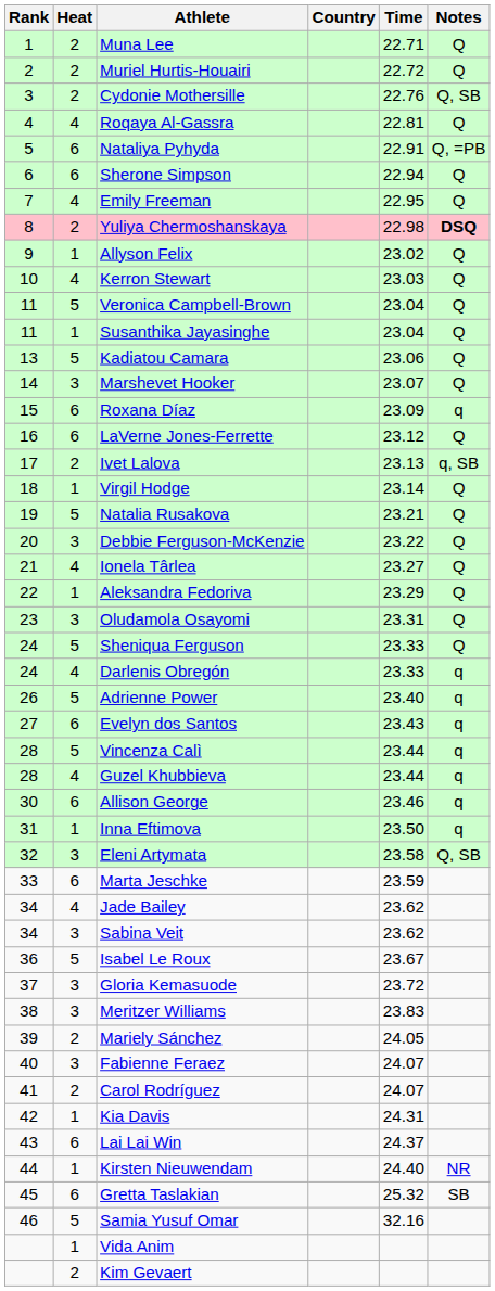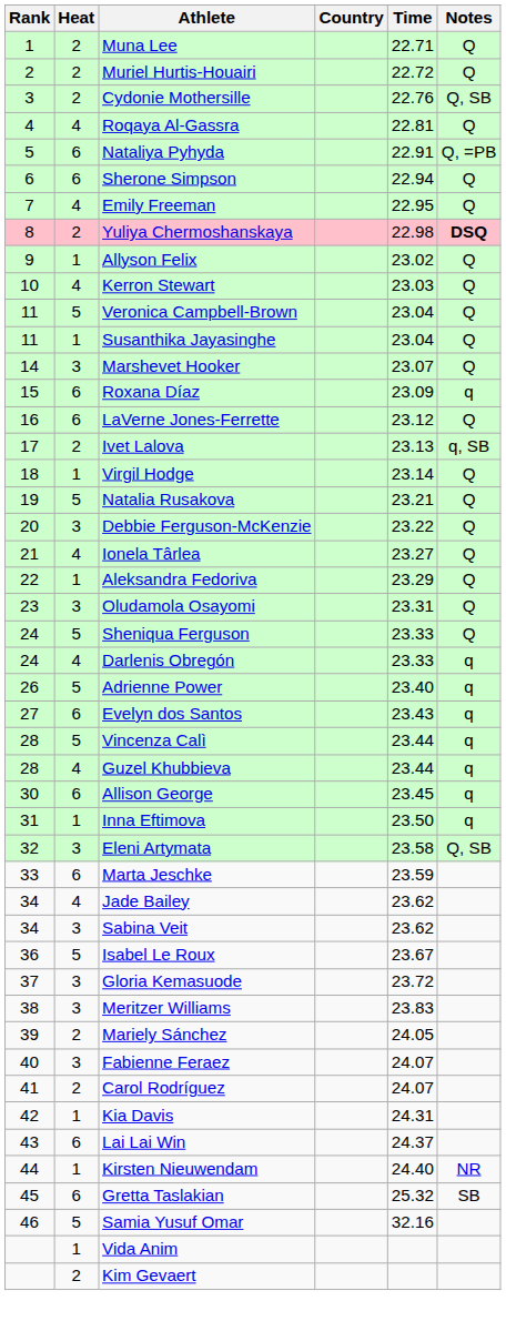 <table class="wikitable sortable" style="text-align:center">
 <tr>
 <th>Rank</th>
 <th>Heat</th>
 <th>Athlete</th>
 <th>Country</th>
 <th>Time</th>
 <th>Notes</th>
 </tr>
 <tr bgcolor=ccffcc>
 <td>1</td>
 <td>2</td>
 <td align=left><a href='#'>Muna Lee</a></td>
 <td align=left></td>
 <td>22.71</td>
 <td>Q</td>
 </tr>
 <tr bgcolor=ccffcc>
 <td>2</td>
 <td>2</td>
 <td align=left><a href='#'>Muriel Hurtis-Houairi</a></td>
 <td align=left></td>
 <td>22.72</td>
 <td>Q</td>
 </tr>
 <tr bgcolor=ccffcc>
 <td>3</td>
 <td>2</td>
 <td align=left><a href='#'>Cydonie Mothersille</a></td>
 <td align=left></td>
 <td>22.76</td>
 <td>Q, SB</td>
 </tr>
 <tr bgcolor=ccffcc>
 <td>4</td>
 <td>4</td>
 <td align=left><a href='#'>Roqaya Al-Gassra</a></td>
 <td align=left></td>
 <td>22.81</td>
 <td>Q</td>
 </tr>
 <tr bgcolor=ccffcc>
 <td>5</td>
 <td>6</td>
 <td align=left><a href='#'>Nataliya Pyhyda</a></td>
 <td align=left></td>
 <td>22.91</td>
 <td>Q, =PB</td>
 </tr>
 <tr bgcolor=ccffcc>
 <td>6</td>
 <td>6</td>
 <td align=left><a href='#'>Sherone Simpson</a></td>
 <td align=left></td>
 <td>22.94</td>
 <td>Q</td>
 </tr>
 <tr bgcolor=ccffcc>
 <td>7</td>
 <td>4</td>
 <td align=left><a href='#'>Emily Freeman</a></td>
 <td align=left></td>
 <td>22.95</td>
 <td>Q</td>
 </tr>
 <tr bgcolor=pink>
 <td>8</td>
 <td>2</td>
 <td align=left><a href='#'>Yuliya Chermoshanskaya</a></td>
 <td align=left></td>
 <td>22.98</td>
 <td><strong>DSQ</strong></td>
 </tr>
 <tr bgcolor=ccffcc>
 <td>9</td>
 <td>1</td>
 <td align=left><a href='#'>Allyson Felix</a></td>
 <td align=left></td>
 <td>23.02</td>
 <td>Q</td>
 </tr>
 <tr bgcolor=ccffcc>
 <td>10</td>
 <td>4</td>
 <td align=left><a href='#'>Kerron Stewart</a></td>
 <td align=left></td>
 <td>23.03</td>
 <td>Q</td>
 </tr>
 <tr bgcolor=ccffcc>
 <td>11</td>
 <td>5</td>
 <td align=left><a href='#'>Veronica Campbell-Brown</a></td>
 <td align=left></td>
 <td>23.04</td>
 <td>Q</td>
 </tr>
 <tr bgcolor=ccffcc>
 <td>11</td>
 <td>1</td>
 <td align=left><a href='#'>Susanthika Jayasinghe</a></td>
 <td align=left></td>
 <td>23.04</td>
-<td>Q</td>
-</tr>
-<tr bgcolor=ccffcc>
-<td>13</td>
-<td>5</td>
-<td align=left><a href='#'>Kadiatou Camara</a></td>
-<td align=left></td>
-<td>23.06</td>
 <td>Q</td>
 </tr>
 <tr bgcolor=ccffcc>
 <td>14</td>
 <td>3</td>
 <td align=left><a href='#'>Marshevet Hooker</a></td>
 <td align=left></td>
 <td>23.07</td>
 <td>Q</td>
 </tr>
 <tr bgcolor=ccffcc>
 <td>15</td>
 <td>6</td>
 <td align=left><a href='#'>Roxana Díaz</a></td>
 <td align=left></td>
 <td>23.09</td>
 <td>q</td>
 </tr>
 <tr bgcolor=ccffcc>
 <td>16</td>
 <td>6</td>
 <td align=left><a href='#'>LaVerne Jones-Ferrette</a></td>
 <td align=left></td>
 <td>23.12</td>
 <td>Q</td>
 </tr>
 <tr bgcolor=ccffcc>
 <td>17</td>
 <td>2</td>
 <td align=left><a href='#'>Ivet Lalova</a></td>
 <td align=left></td>
 <td>23.13</td>
 <td>q, SB</td>
 </tr>
 <tr bgcolor=ccffcc>
 <td>18</td>
 <td>1</td>
 <td align=left><a href='#'>Virgil Hodge</a></td>
 <td align=left></td>
 <td>23.14</td>
 <td>Q</td>
 </tr>
 <tr bgcolor=ccffcc>
 <td>19</td>
 <td>5</td>
 <td align=left><a href='#'>Natalia Rusakova</a></td>
 <td align=left></td>
 <td>23.21</td>
 <td>Q</td>
 </tr>
 <tr bgcolor=ccffcc>
 <td>20</td>
 <td>3</td>
 <td align=left><a href='#'>Debbie Ferguson-McKenzie</a></td>
 <td align=left></td>
 <td>23.22</td>
 <td>Q</td>
 </tr>
 <tr bgcolor=ccffcc>
 <td>21</td>
 <td>4</td>
 <td align=left><a href='#'>Ionela Târlea</a></td>
 <td align=left></td>
 <td>23.27</td>
 <td>Q</td>
 </tr>
 <tr bgcolor=ccffcc>
 <td>22</td>
 <td>1</td>
 <td align=left><a href='#'>Aleksandra Fedoriva</a></td>
 <td align=left></td>
 <td>23.29</td>
 <td>Q</td>
 </tr>
 <tr bgcolor=ccffcc>
 <td>23</td>
 <td>3</td>
 <td align=left><a href='#'>Oludamola Osayomi</a></td>
 <td align=left></td>
 <td>23.31</td>
 <td>Q</td>
 </tr>
 <tr bgcolor=ccffcc>
 <td>24</td>
 <td>5</td>
 <td align=left><a href='#'>Sheniqua Ferguson</a></td>
 <td align=left></td>
 <td>23.33</td>
 <td>Q</td>
 </tr>
 <tr bgcolor=ccffcc>
 <td>24</td>
 <td>4</td>
 <td align=left><a href='#'>Darlenis Obregón</a></td>
 <td align=left></td>
 <td>23.33</td>
 <td>q</td>
 </tr>
 <tr bgcolor=ccffcc>
 <td>26</td>
 <td>5</td>
 <td align=left><a href='#'>Adrienne Power</a></td>
 <td align=left></td>
 <td>23.40</td>
 <td>q</td>
 </tr>
 <tr bgcolor=ccffcc>
 <td>27</td>
 <td>6</td>
 <td align=left><a href='#'>Evelyn dos Santos</a></td>
 <td align=left></td>
 <td>23.43</td>
 <td>q</td>
 </tr>
 <tr bgcolor=ccffcc>
 <td>28</td>
 <td>5</td>
 <td align=left><a href='#'>Vincenza Calì</a></td>
 <td align=left></td>
 <td>23.44</td>
 <td>q</td>
 </tr>
 <tr bgcolor=ccffcc>
 <td>28</td>
 <td>4</td>
 <td align=left><a href='#'>Guzel Khubbieva</a></td>
 <td align=left></td>
 <td>23.44</td>
 <td>q</td>
 </tr>
 <tr bgcolor=ccffcc>
 <td>30</td>
 <td>6</td>
 <td align=left><a href='#'>Allison George</a></td>
 <td align=left></td>
-<td>23.46</td>
+<td>23.45</td>
 <td>q</td>
 </tr>
 <tr bgcolor=ccffcc>
 <td>31</td>
 <td>1</td>
 <td align=left><a href='#'>Inna Eftimova</a></td>
 <td align=left></td>
 <td>23.50</td>
 <td>q</td>
 </tr>
 <tr bgcolor=ccffcc>
 <td>32</td>
 <td>3</td>
 <td align=left><a href='#'>Eleni Artymata</a></td>
 <td align=left></td>
 <td>23.58</td>
 <td>Q, SB</td>
 </tr>
 <tr>
 <td>33</td>
 <td>6</td>
 <td align=left><a href='#'>Marta Jeschke</a></td>
 <td align=left></td>
 <td>23.59</td>
 <td></td>
 </tr>
 <tr>
 <td>34</td>
 <td>4</td>
 <td align=left><a href='#'>Jade Bailey</a></td>
 <td align=left></td>
 <td>23.62</td>
 <td></td>
 </tr>
 <tr>
 <td>34</td>
 <td>3</td>
 <td align=left><a href='#'>Sabina Veit</a></td>
 <td align=left></td>
 <td>23.62</td>
 <td></td>
 </tr>
 <tr>
 <td>36</td>
 <td>5</td>
 <td align=left><a href='#'>Isabel Le Roux</a></td>
 <td align=left></td>
 <td>23.67</td>
 <td></td>
 </tr>
 <tr>
 <td>37</td>
 <td>3</td>
 <td align=left><a href='#'>Gloria Kemasuode</a></td>
 <td align=left></td>
 <td>23.72</td>
 <td></td>
 </tr>
 <tr>
 <td>38</td>
 <td>3</td>
 <td align=left><a href='#'>Meritzer Williams</a></td>
 <td align=left></td>
 <td>23.83</td>
 <td></td>
 </tr>
 <tr>
 <td>39</td>
 <td>2</td>
 <td align=left><a href='#'>Mariely Sánchez</a></td>
 <td align=left></td>
 <td>24.05</td>
 <td></td>
 </tr>
 <tr>
 <td>40</td>
 <td>3</td>
 <td align=left><a href='#'>Fabienne Feraez</a></td>
 <td align=left></td>
 <td>24.07</td>
 <td></td>
 </tr>
 <tr>
 <td>41</td>
 <td>2</td>
 <td align=left><a href='#'>Carol Rodríguez</a></td>
 <td align=left></td>
 <td>24.07</td>
 <td></td>
 </tr>
 <tr>
 <td>42</td>
 <td>1</td>
 <td align=left><a href='#'>Kia Davis</a></td>
 <td align=left></td>
 <td>24.31</td>
 <td></td>
 </tr>
 <tr>
 <td>43</td>
 <td>6</td>
 <td align=left><a href='#'>Lai Lai Win</a></td>
 <td align=left></td>
 <td>24.37</td>
 <td></td>
 </tr>
 <tr>
 <td>44</td>
 <td>1</td>
 <td align=left><a href='#'>Kirsten Nieuwendam</a></td>
 <td align=left></td>
 <td>24.40</td>
 <td><a href='#'>NR</a></td>
 </tr>
 <tr>
 <td>45</td>
 <td>6</td>
 <td align=left><a href='#'>Gretta Taslakian</a></td>
 <td align=left></td>
 <td>25.32</td>
 <td>SB</td>
 </tr>
 <tr>
 <td>46</td>
 <td>5</td>
 <td align=left><a href='#'>Samia Yusuf Omar</a></td>
 <td align=left></td>
 <td>32.16</td>
 <td></td>
 </tr>
 <tr>
 <td></td>
 <td>1</td>
 <td align=left><a href='#'>Vida Anim</a></td>
 <td align=left></td>
 <td></td>
 <td></td>
 </tr>
 <tr>
 <td></td>
 <td>2</td>
 <td align=left><a href='#'>Kim Gevaert</a></td>
 <td align=left></td>
 <td></td>
 <td></td>
 </tr>
 </table>
